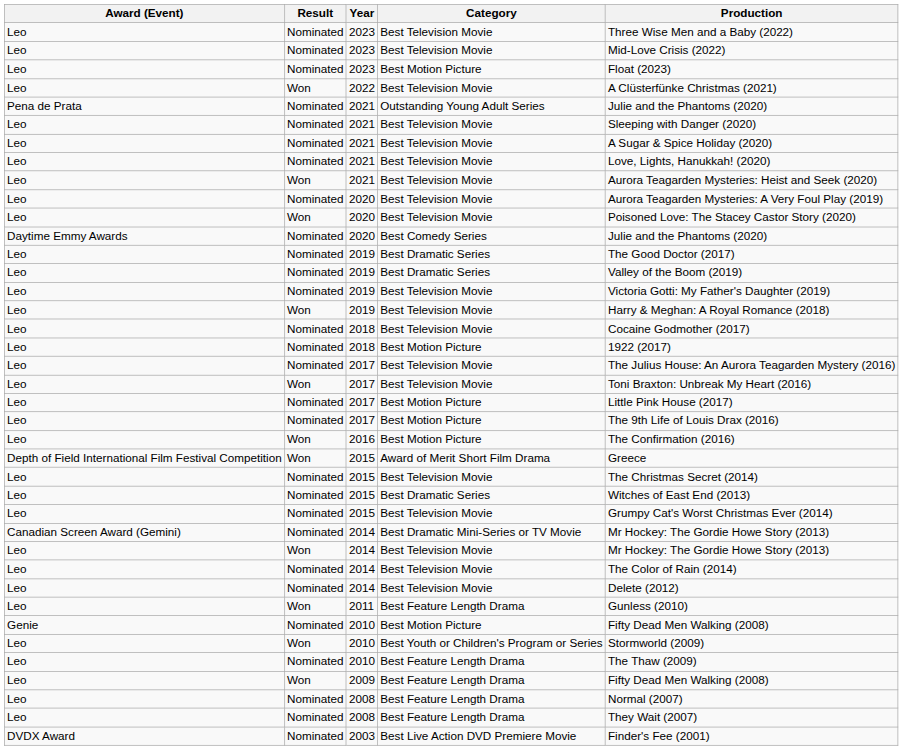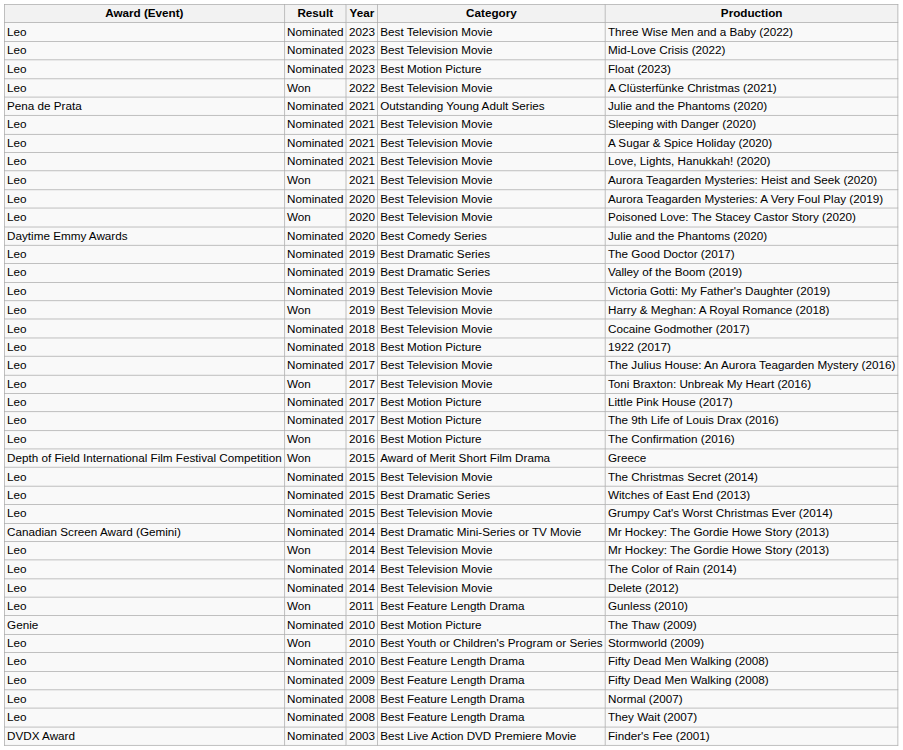 <table class="wikitable">
 <tr>
 <th>Award (Event)</th>
 <th>Result</th>
 <th>Year</th>
 <th>Category</th>
 <th>Production</th>
 </tr>
 <tr>
 <td>Leo</td>
 <td>Nominated</td>
 <td>2023</td>
 <td>Best Television Movie</td>
 <td>Three Wise Men and a Baby (2022)</td>
 </tr>
 <tr>
 <td>Leo</td>
 <td>Nominated</td>
 <td>2023</td>
 <td>Best Television Movie</td>
 <td>Mid-Love Crisis (2022)</td>
 </tr>
 <tr>
 <td>Leo</td>
 <td>Nominated</td>
 <td>2023</td>
 <td>Best Motion Picture</td>
 <td>Float (2023)</td>
 </tr>
 <tr>
 <td>Leo</td>
 <td>Won</td>
 <td>2022</td>
 <td>Best Television Movie</td>
 <td>A Clüsterfünke Christmas (2021)</td>
 </tr>
 <tr>
 <td>Pena de Prata</td>
 <td>Nominated</td>
 <td>2021</td>
 <td>Outstanding Young Adult Series</td>
 <td>Julie and the Phantoms (2020)</td>
 </tr>
 <tr>
 <td>Leo</td>
 <td>Nominated</td>
 <td>2021</td>
 <td>Best Television Movie</td>
 <td>Sleeping with Danger (2020)</td>
 </tr>
 <tr>
 <td>Leo</td>
 <td>Nominated</td>
 <td>2021</td>
 <td>Best Television Movie</td>
 <td>A Sugar & Spice Holiday (2020)</td>
 </tr>
 <tr>
 <td>Leo</td>
 <td>Nominated</td>
 <td>2021</td>
 <td>Best Television Movie</td>
 <td>Love, Lights, Hanukkah! (2020)</td>
 </tr>
 <tr>
 <td>Leo</td>
 <td>Won</td>
 <td>2021</td>
 <td>Best Television Movie</td>
 <td>Aurora Teagarden Mysteries: Heist and Seek (2020)</td>
 </tr>
 <tr>
 <td>Leo</td>
 <td>Nominated</td>
 <td>2020</td>
 <td>Best Television Movie</td>
 <td>Aurora Teagarden Mysteries: A Very Foul Play (2019)</td>
 </tr>
 <tr>
 <td>Leo</td>
 <td>Won</td>
 <td>2020</td>
 <td>Best Television Movie</td>
 <td>Poisoned Love: The Stacey Castor Story (2020)</td>
 </tr>
 <tr>
 <td>Daytime Emmy Awards</td>
 <td>Nominated</td>
 <td>2020</td>
 <td>Best Comedy Series</td>
 <td>Julie and the Phantoms (2020)</td>
 </tr>
 <tr>
 <td>Leo</td>
 <td>Nominated</td>
 <td>2019</td>
 <td>Best Dramatic Series</td>
 <td>The Good Doctor (2017)</td>
 </tr>
 <tr>
 <td>Leo</td>
 <td>Nominated</td>
 <td>2019</td>
 <td>Best Dramatic Series</td>
 <td>Valley of the Boom (2019)</td>
 </tr>
 <tr>
 <td>Leo</td>
 <td>Nominated</td>
 <td>2019</td>
 <td>Best Television Movie</td>
 <td>Victoria Gotti: My Father's Daughter (2019)</td>
 </tr>
 <tr>
 <td>Leo</td>
 <td>Won</td>
 <td>2019</td>
 <td>Best Television Movie</td>
 <td>Harry & Meghan: A Royal Romance (2018)</td>
 </tr>
 <tr>
 <td>Leo</td>
 <td>Nominated</td>
 <td>2018</td>
 <td>Best Television Movie</td>
 <td>Cocaine Godmother (2017)</td>
 </tr>
 <tr>
 <td>Leo</td>
 <td>Nominated</td>
 <td>2018</td>
 <td>Best Motion Picture</td>
 <td>1922 (2017)</td>
 </tr>
 <tr>
 <td>Leo</td>
 <td>Nominated</td>
 <td>2017</td>
 <td>Best Television Movie</td>
 <td>The Julius House: An Aurora Teagarden Mystery (2016)</td>
 </tr>
 <tr>
 <td>Leo</td>
 <td>Won</td>
 <td>2017</td>
 <td>Best Television Movie</td>
 <td>Toni Braxton: Unbreak My Heart (2016)</td>
 </tr>
 <tr>
 <td>Leo</td>
 <td>Nominated</td>
 <td>2017</td>
 <td>Best Motion Picture</td>
 <td>Little Pink House (2017)</td>
 </tr>
 <tr>
 <td>Leo</td>
 <td>Nominated</td>
 <td>2017</td>
 <td>Best Motion Picture</td>
 <td>The 9th Life of Louis Drax (2016)</td>
 </tr>
 <tr>
 <td>Leo</td>
 <td>Won</td>
 <td>2016</td>
 <td>Best Motion Picture</td>
 <td>The Confirmation (2016)</td>
 </tr>
 <tr>
 <td>Depth of Field International Film Festival Competition</td>
 <td>Won</td>
 <td>2015</td>
 <td>Award of Merit Short Film Drama</td>
 <td>Greece</td>
 </tr>
 <tr>
 <td>Leo</td>
 <td>Nominated</td>
 <td>2015</td>
 <td>Best Television Movie</td>
 <td>The Christmas Secret (2014)</td>
 </tr>
 <tr>
 <td>Leo</td>
 <td>Nominated</td>
 <td>2015</td>
 <td>Best Dramatic Series</td>
 <td>Witches of East End (2013)</td>
 </tr>
 <tr>
 <td>Leo</td>
 <td>Nominated</td>
 <td>2015</td>
 <td>Best Television Movie</td>
 <td>Grumpy Cat's Worst Christmas Ever (2014)</td>
 </tr>
 <tr>
 <td>Canadian Screen Award (Gemini)</td>
 <td>Nominated</td>
 <td>2014</td>
 <td>Best Dramatic Mini-Series or TV Movie</td>
 <td>Mr Hockey: The Gordie Howe Story (2013)</td>
 </tr>
 <tr>
 <td>Leo</td>
 <td>Won</td>
 <td>2014</td>
 <td>Best Television Movie</td>
 <td>Mr Hockey: The Gordie Howe Story (2013)</td>
 </tr>
 <tr>
 <td>Leo</td>
 <td>Nominated</td>
 <td>2014</td>
 <td>Best Television Movie</td>
 <td>The Color of Rain (2014)</td>
 </tr>
 <tr>
 <td>Leo</td>
 <td>Nominated</td>
 <td>2014</td>
 <td>Best Television Movie</td>
 <td>Delete (2012)</td>
 </tr>
 <tr>
 <td>Leo</td>
 <td>Won</td>
 <td>2011</td>
 <td>Best Feature Length Drama</td>
 <td>Gunless (2010)</td>
 </tr>
 <tr>
 <td>Genie</td>
 <td>Nominated</td>
 <td>2010</td>
 <td>Best Motion Picture</td>
-<td>Fifty Dead Men Walking (2008)</td>
+<td>The Thaw (2009)</td>
 </tr>
 <tr>
 <td>Leo</td>
 <td>Won</td>
 <td>2010</td>
 <td>Best Youth or Children's Program or Series</td>
 <td>Stormworld (2009)</td>
 </tr>
 <tr>
 <td>Leo</td>
 <td>Nominated</td>
 <td>2010</td>
 <td>Best Feature Length Drama</td>
-<td>The Thaw (2009)</td>
+<td>Fifty Dead Men Walking (2008)</td>
 </tr>
 <tr>
 <td>Leo</td>
-<td>Won</td>
+<td>Nominated</td>
 <td>2009</td>
 <td>Best Feature Length Drama</td>
 <td>Fifty Dead Men Walking (2008)</td>
 </tr>
 <tr>
 <td>Leo</td>
 <td>Nominated</td>
 <td>2008</td>
 <td>Best Feature Length Drama</td>
 <td>Normal (2007)</td>
 </tr>
 <tr>
 <td>Leo</td>
 <td>Nominated</td>
 <td>2008</td>
 <td>Best Feature Length Drama</td>
 <td>They Wait (2007)</td>
 </tr>
 <tr>
 <td>DVDX Award</td>
 <td>Nominated</td>
 <td>2003</td>
 <td>Best Live Action DVD Premiere Movie</td>
 <td>Finder's Fee (2001)</td>
 </tr>
 </table>
